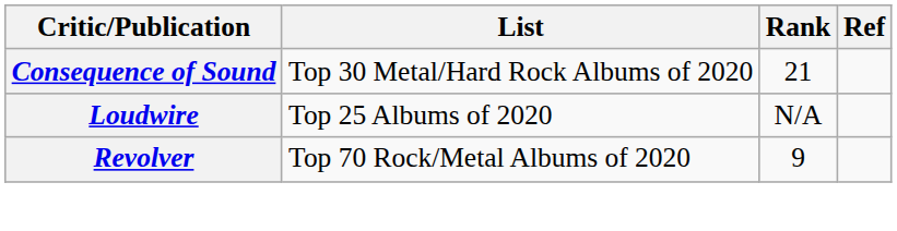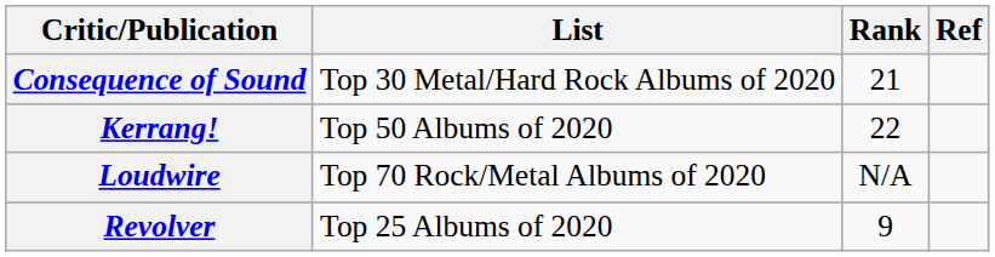 <table class="wikitable plainrowheaders">
 <tr>
 <th>Critic/Publication</th>
 <th>List</th>
 <th>Rank</th>
 <th>Ref</th>
 </tr>
 <tr>
 <th scope="row"><em><a href='#'>Consequence of Sound</a></em></th>
 <td>Top 30 Metal/Hard Rock Albums of 2020</td>
 <td style="text-align:center;">21</td>
 <td style="text-align:center;"></td>
 </tr>
 <tr>
+<th scope="row"><em><a href='#'>Kerrang!</a></em></th>
+<td>Top 50 Albums of 2020</td>
+<td style="text-align:center;">22</td>
+<td style="text-align:center;"></td>
+</tr>
+<tr>
 <th scope="row"><em><a href='#'>Loudwire</a></em></th>
-<td>Top 25 Albums of 2020</td>
+<td>Top 70 Rock/Metal Albums of 2020</td>
 <td style="text-align:center;">N/A</td>
 <td style="text-align:center;"></td>
 </tr>
 <tr>
 <th scope="row"><em><a href='#'>Revolver</a></em></th>
-<td>Top 70 Rock/Metal Albums of 2020</td>
+<td>Top 25 Albums of 2020</td>
 <td style="text-align:center;">9</td>
 <td style="text-align:center;"></td>
 </tr>
 </table>
